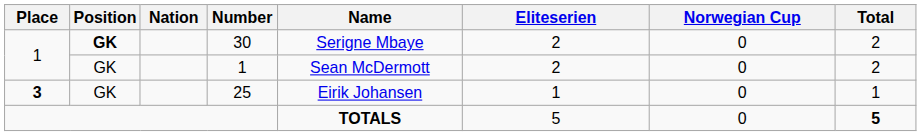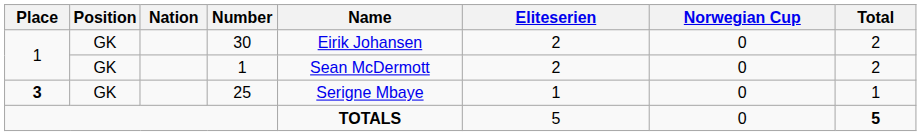 <table class="wikitable" style="font-size: 95%; text-align: center;">
 <tr>
 <th width=60>Place</th>
 <th width=60>Position</th>
 <th width=60>Nation</th>
 <th width=60>Number</th>
 <th width=200>Name</th>
 <th width=200><a href='#'>Eliteserien</a></th>
 <th width=200><a href='#'>Norwegian Cup</a></th>
 <th width=80><strong>Total</strong></th>
 </tr>
 <tr>
 <td rowspan="2">1</td>
-<td><strong>GK</strong></td>
+<td>GK</td>
 <td></td>
 <td>30</td>
-<td><a href='#'>Serigne Mbaye</a></td>
+<td><a href='#'>Eirik Johansen</a></td>
 <td>2</td>
 <td>0</td>
 <td>2</td>
 </tr>
 <tr>
 <td>GK</td>
 <td></td>
 <td>1</td>
 <td><a href='#'>Sean McDermott</a></td>
 <td>2</td>
 <td>0</td>
 <td>2</td>
 </tr>
 <tr>
 <td><strong>3</strong></td>
 <td>GK</td>
 <td></td>
 <td>25</td>
-<td><a href='#'>Eirik Johansen</a></td>
+<td><a href='#'>Serigne Mbaye</a></td>
 <td>1</td>
 <td>0</td>
 <td>1</td>
 </tr>
 <tr>
 <td colspan="4"></td>
 <td><strong>TOTALS</strong></td>
 <td>5</td>
 <td>0</td>
 <td><strong>5</strong></td>
 </tr>
 </table>
